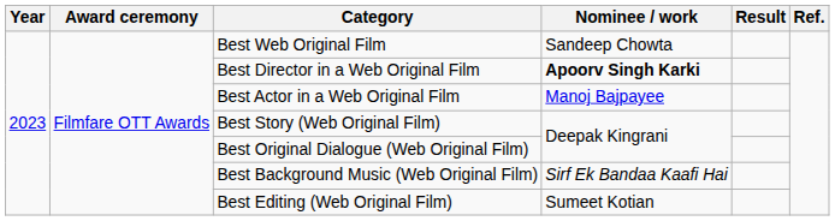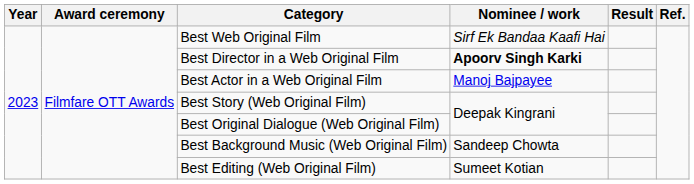 <table class="wikitable">
 <tr>
 <th>Year</th>
 <th>Award ceremony</th>
 <th>Category</th>
 <th>Nominee / work</th>
 <th>Result</th>
 <th>Ref.</th>
 </tr>
 <tr>
 <td rowspan="7"><a href='#'>2023</a></td>
 <td rowspan="7"><a href='#'>Filmfare OTT Awards</a></td>
 <td>Best Web Original Film</td>
-<td>Sandeep Chowta</td>
+<td><em>Sirf Ek Bandaa Kaafi Hai</em></td>
 <td></td>
 <td rowspan="7"></td>
 </tr>
 <tr>
 <td>Best Director in a Web Original Film</td>
 <td><strong>Apoorv Singh Karki</strong></td>
 <td></td>
 </tr>
 <tr>
 <td>Best Actor in a Web Original Film</td>
 <td><a href='#'>Manoj Bajpayee</a></td>
 <td></td>
 </tr>
 <tr>
 <td>Best Story (Web Original Film)</td>
 <td rowspan="2">Deepak Kingrani</td>
 <td></td>
 </tr>
 <tr>
 <td>Best Original Dialogue (Web Original Film)</td>
 <td></td>
 </tr>
 <tr>
 <td>Best Background Music (Web Original Film)</td>
-<td><em>Sirf Ek Bandaa Kaafi Hai</em></td>
+<td>Sandeep Chowta</td>
 <td></td>
 </tr>
 <tr>
 <td>Best Editing (Web Original Film)</td>
 <td>Sumeet Kotian</td>
 <td></td>
 </tr>
 </table>
